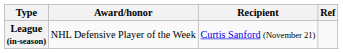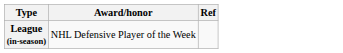 <table class="wikitable">
 <tr>
 <th scope="col">Type</th>
 <th scope="col">Award/honor</th>
-<th scope="col">Recipient</th>
 <th scope="col">Ref</th>
 </tr>
 <tr>
 <th scope="row">League<br><small>(in-season)</small></th>
 <td>NHL Defensive Player of the Week</td>
-<td><a href='#'>Curtis Sanford</a> <small>(November 21)</small></td>
 <td></td>
 </tr>
 </table>
